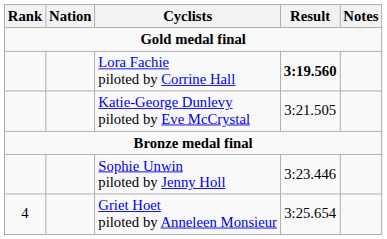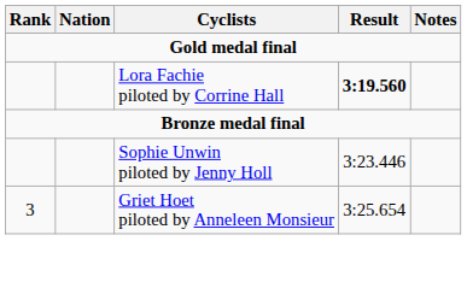 <table class="wikitable sortable" style="text-align:center;">
 <tr>
 <th>Rank</th>
 <th>Nation</th>
 <th class="unsortable">Cyclists</th>
 <th>Result</th>
 <th class="unsortable">Notes</th>
 </tr>
 <tr>
 <td colspan=5><strong>Gold medal final</strong></td>
 </tr>
 <tr>
 <td></td>
 <td align=left></td>
 <td align=left><a href='#'>Lora Fachie</a><br>piloted by <a href='#'>Corrine Hall</a></td>
 <td><strong>3:19.560</strong></td>
 <td></td>
 </tr>
 <tr>
-<td></td>
-<td align=left></td>
-<td align=left><a href='#'>Katie-George Dunlevy</a><br>piloted by <a href='#'>Eve McCrystal</a></td>
-<td>3:21.505</td>
-<td></td>
-</tr>
-<tr>
 <td colspan=5><strong>Bronze medal final</strong></td>
 </tr>
 <tr>
 <td></td>
 <td align=left></td>
 <td align=left><a href='#'>Sophie Unwin</a><br>piloted by <a href='#'>Jenny Holl</a></td>
 <td>3:23.446</td>
 <td></td>
 </tr>
 <tr>
-<td>4</td>
+<td>3</td>
 <td align=left></td>
 <td align=left><a href='#'>Griet Hoet</a><br>piloted by <a href='#'>Anneleen Monsieur</a></td>
 <td>3:25.654</td>
 <td></td>
 </tr>
 </table>
